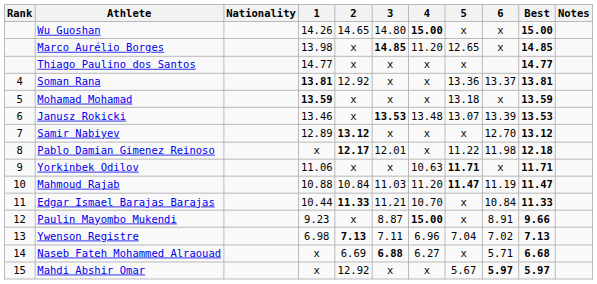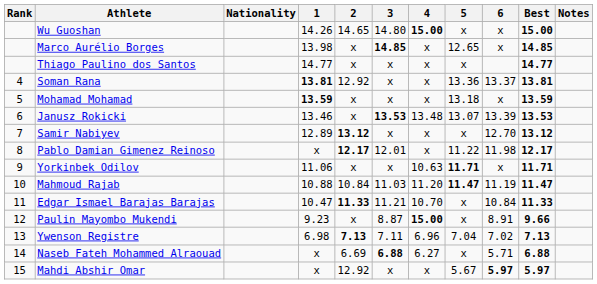 <table class="wikitable sortable" style="text-align:center">
 <tr>
 <th>Rank</th>
 <th>Athlete</th>
 <th>Nationality</th>
 <th>1</th>
 <th>2</th>
 <th>3</th>
 <th>4</th>
 <th>5</th>
 <th>6</th>
 <th>Best</th>
 <th>Notes</th>
 </tr>
 <tr>
 <td></td>
 <td style="text-align:left;"><a href='#'>Wu Guoshan</a></td>
 <td style="text-align:left;"></td>
 <td>14.26</td>
 <td>14.65</td>
 <td>14.80</td>
 <td><strong>15.00</strong></td>
 <td>x</td>
 <td>x</td>
 <td><strong>15.00</strong></td>
 <td></td>
 </tr>
 <tr>
 <td></td>
 <td style="text-align:left;"><a href='#'>Marco Aurélio Borges</a></td>
 <td style="text-align:left;"></td>
 <td>13.98</td>
 <td>x</td>
 <td><strong>14.85</strong></td>
-<td>11.20</td>
+<td>x</td>
 <td>12.65</td>
 <td>x</td>
 <td><strong>14.85</strong></td>
 <td></td>
 </tr>
 <tr>
 <td></td>
 <td style="text-align:left;"><a href='#'>Thiago Paulino dos Santos</a></td>
 <td style="text-align:left;"></td>
 <td>14.77</td>
 <td>x</td>
 <td>x</td>
 <td>x</td>
 <td>x</td>
 <td></td>
 <td><strong>14.77</strong></td>
 <td></td>
 </tr>
 <tr>
 <td>4</td>
 <td style="text-align:left;"><a href='#'>Soman Rana</a></td>
 <td style="text-align:left;"></td>
 <td><strong>13.81</strong></td>
 <td>12.92</td>
 <td>x</td>
 <td>x</td>
 <td>13.36</td>
 <td>13.37</td>
 <td><strong>13.81</strong></td>
 <td></td>
 </tr>
 <tr>
 <td>5</td>
 <td style="text-align:left;"><a href='#'>Mohamad Mohamad</a></td>
 <td style="text-align:left;"></td>
 <td><strong>13.59</strong></td>
 <td>x</td>
 <td>x</td>
 <td>x</td>
 <td>13.18</td>
 <td>x</td>
 <td><strong>13.59</strong></td>
 <td></td>
 </tr>
 <tr>
 <td>6</td>
 <td style="text-align:left;"><a href='#'>Janusz Rokicki</a></td>
 <td style="text-align:left;"></td>
 <td>13.46</td>
 <td>x</td>
 <td><strong>13.53</strong></td>
 <td>13.48</td>
 <td>13.07</td>
 <td>13.39</td>
 <td><strong>13.53</strong></td>
 <td></td>
 </tr>
 <tr>
 <td>7</td>
 <td style="text-align:left;"><a href='#'>Samir Nabiyev</a></td>
 <td style="text-align:left;"></td>
 <td>12.89</td>
 <td><strong>13.12</strong></td>
 <td>x</td>
 <td>x</td>
 <td>x</td>
 <td>12.70</td>
 <td><strong>13.12</strong></td>
 <td></td>
 </tr>
 <tr>
 <td>8</td>
 <td style="text-align:left;"><a href='#'>Pablo Damian Gimenez Reinoso</a></td>
 <td style="text-align:left;"></td>
 <td>x</td>
 <td><strong>12.17</strong></td>
 <td>12.01</td>
 <td>x</td>
 <td>11.22</td>
 <td>11.98</td>
-<td><strong>12.18</strong></td>
+<td><strong>12.17</strong></td>
 <td></td>
 </tr>
 <tr>
 <td>9</td>
 <td style="text-align:left;"><a href='#'>Yorkinbek Odilov</a></td>
 <td style="text-align:left;"></td>
 <td>11.06</td>
 <td>x</td>
 <td>x</td>
 <td>10.63</td>
 <td><strong>11.71</strong></td>
 <td>x</td>
 <td><strong>11.71</strong></td>
 <td></td>
 </tr>
 <tr>
 <td>10</td>
 <td style="text-align:left;"><a href='#'>Mahmoud Rajab</a></td>
 <td style="text-align:left;"></td>
 <td>10.88</td>
 <td>10.84</td>
 <td>11.03</td>
 <td>11.20</td>
 <td><strong>11.47</strong></td>
 <td>11.19</td>
 <td><strong>11.47</strong></td>
 <td></td>
 </tr>
 <tr>
 <td>11</td>
 <td style="text-align:left;"><a href='#'>Edgar Ismael Barajas Barajas</a></td>
 <td style="text-align:left;"></td>
-<td>10.44</td>
+<td>10.47</td>
 <td><strong>11.33</strong></td>
 <td>11.21</td>
 <td>10.70</td>
 <td>x</td>
 <td>10.84</td>
 <td><strong>11.33</strong></td>
 <td></td>
 </tr>
 <tr>
 <td>12</td>
 <td style="text-align:left;"><a href='#'>Paulin Mayombo Mukendi</a></td>
 <td style="text-align:left;"></td>
 <td>9.23</td>
 <td>x</td>
 <td>8.87</td>
 <td><strong>15.00</strong></td>
 <td>x</td>
 <td>8.91</td>
 <td><strong>9.66</strong></td>
 <td></td>
 </tr>
 <tr>
 <td>13</td>
 <td style="text-align:left;"><a href='#'>Ywenson Registre</a></td>
 <td style="text-align:left;"></td>
 <td>6.98</td>
 <td><strong>7.13</strong></td>
 <td>7.11</td>
 <td>6.96</td>
 <td>7.04</td>
 <td>7.02</td>
 <td><strong>7.13</strong></td>
 <td></td>
 </tr>
 <tr>
 <td>14</td>
 <td style="text-align:left;"><a href='#'>Naseb Fateh Mohammed Alraouad</a></td>
 <td style="text-align:left;"></td>
 <td>x</td>
 <td>6.69</td>
 <td><strong>6.88</strong></td>
 <td>6.27</td>
 <td>x</td>
 <td>5.71</td>
-<td><strong>6.68</strong></td>
+<td><strong>6.88</strong></td>
 <td></td>
 </tr>
 <tr>
 <td>15</td>
 <td style="text-align:left;"><a href='#'>Mahdi Abshir Omar</a></td>
 <td style="text-align:left;"></td>
 <td>x</td>
 <td>12.92</td>
 <td>x</td>
 <td>x</td>
 <td>5.67</td>
 <td><strong>5.97</strong></td>
 <td><strong>5.97</strong></td>
 <td></td>
 </tr>
 </table>
